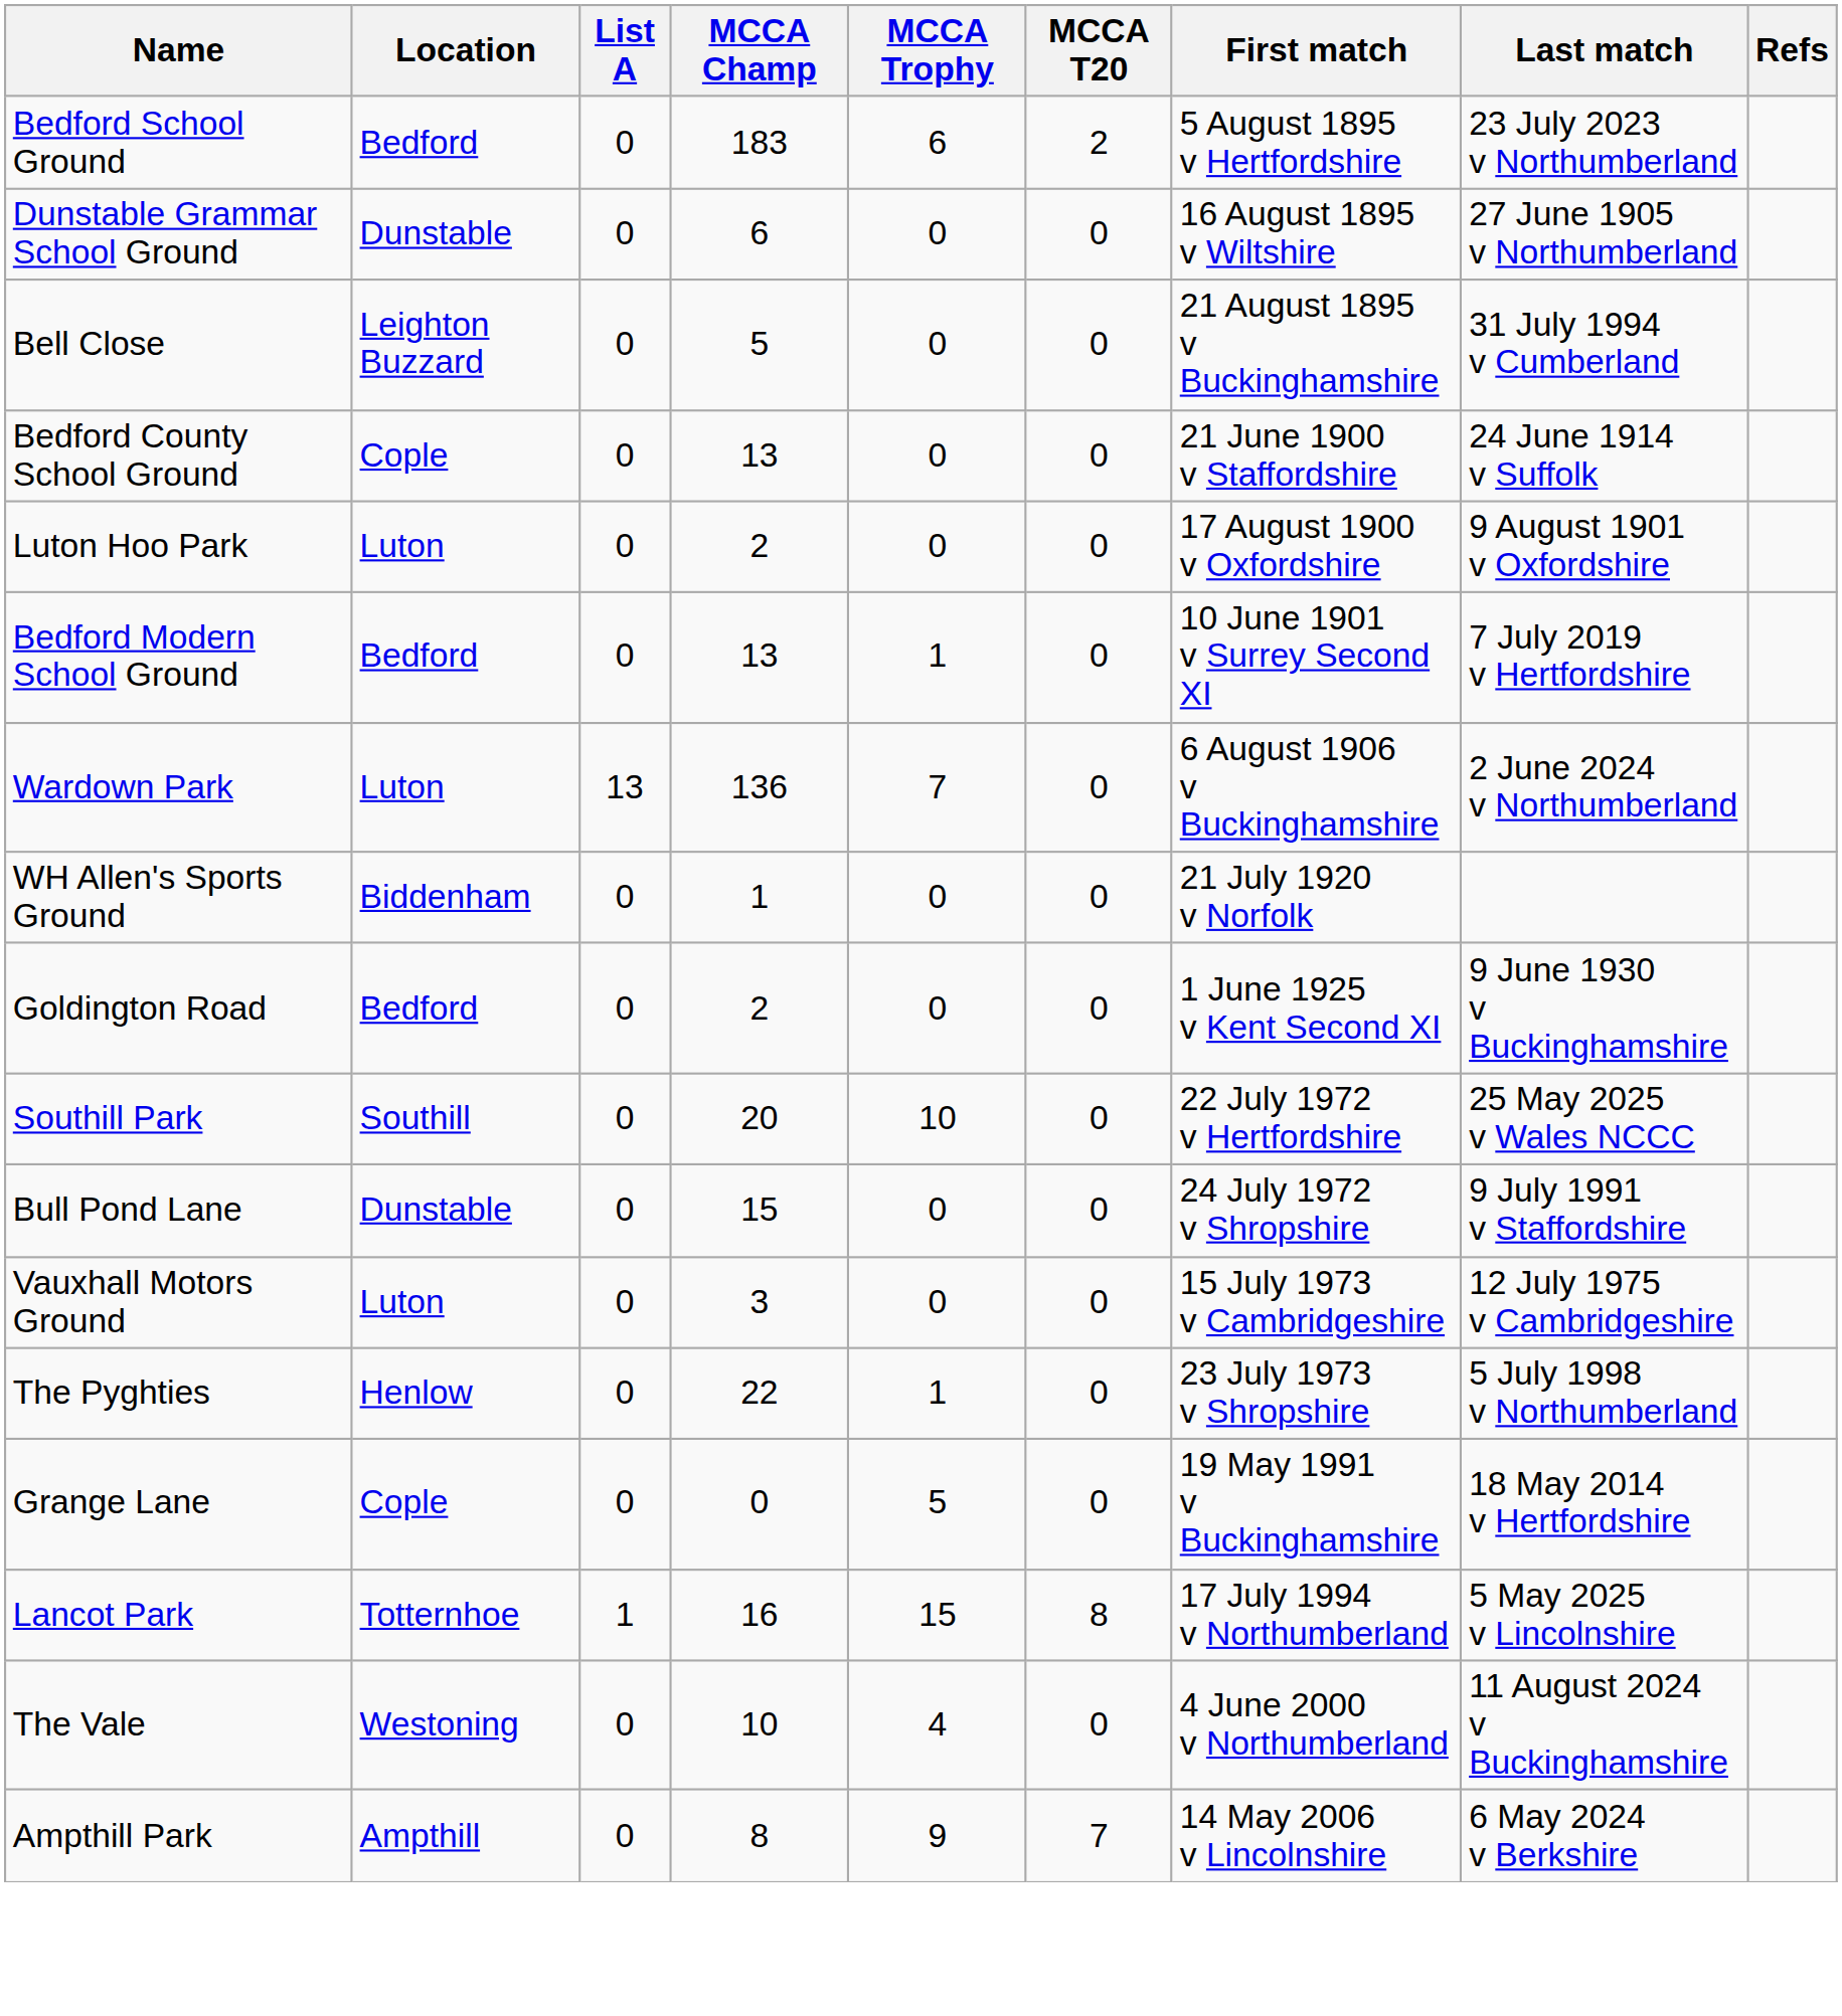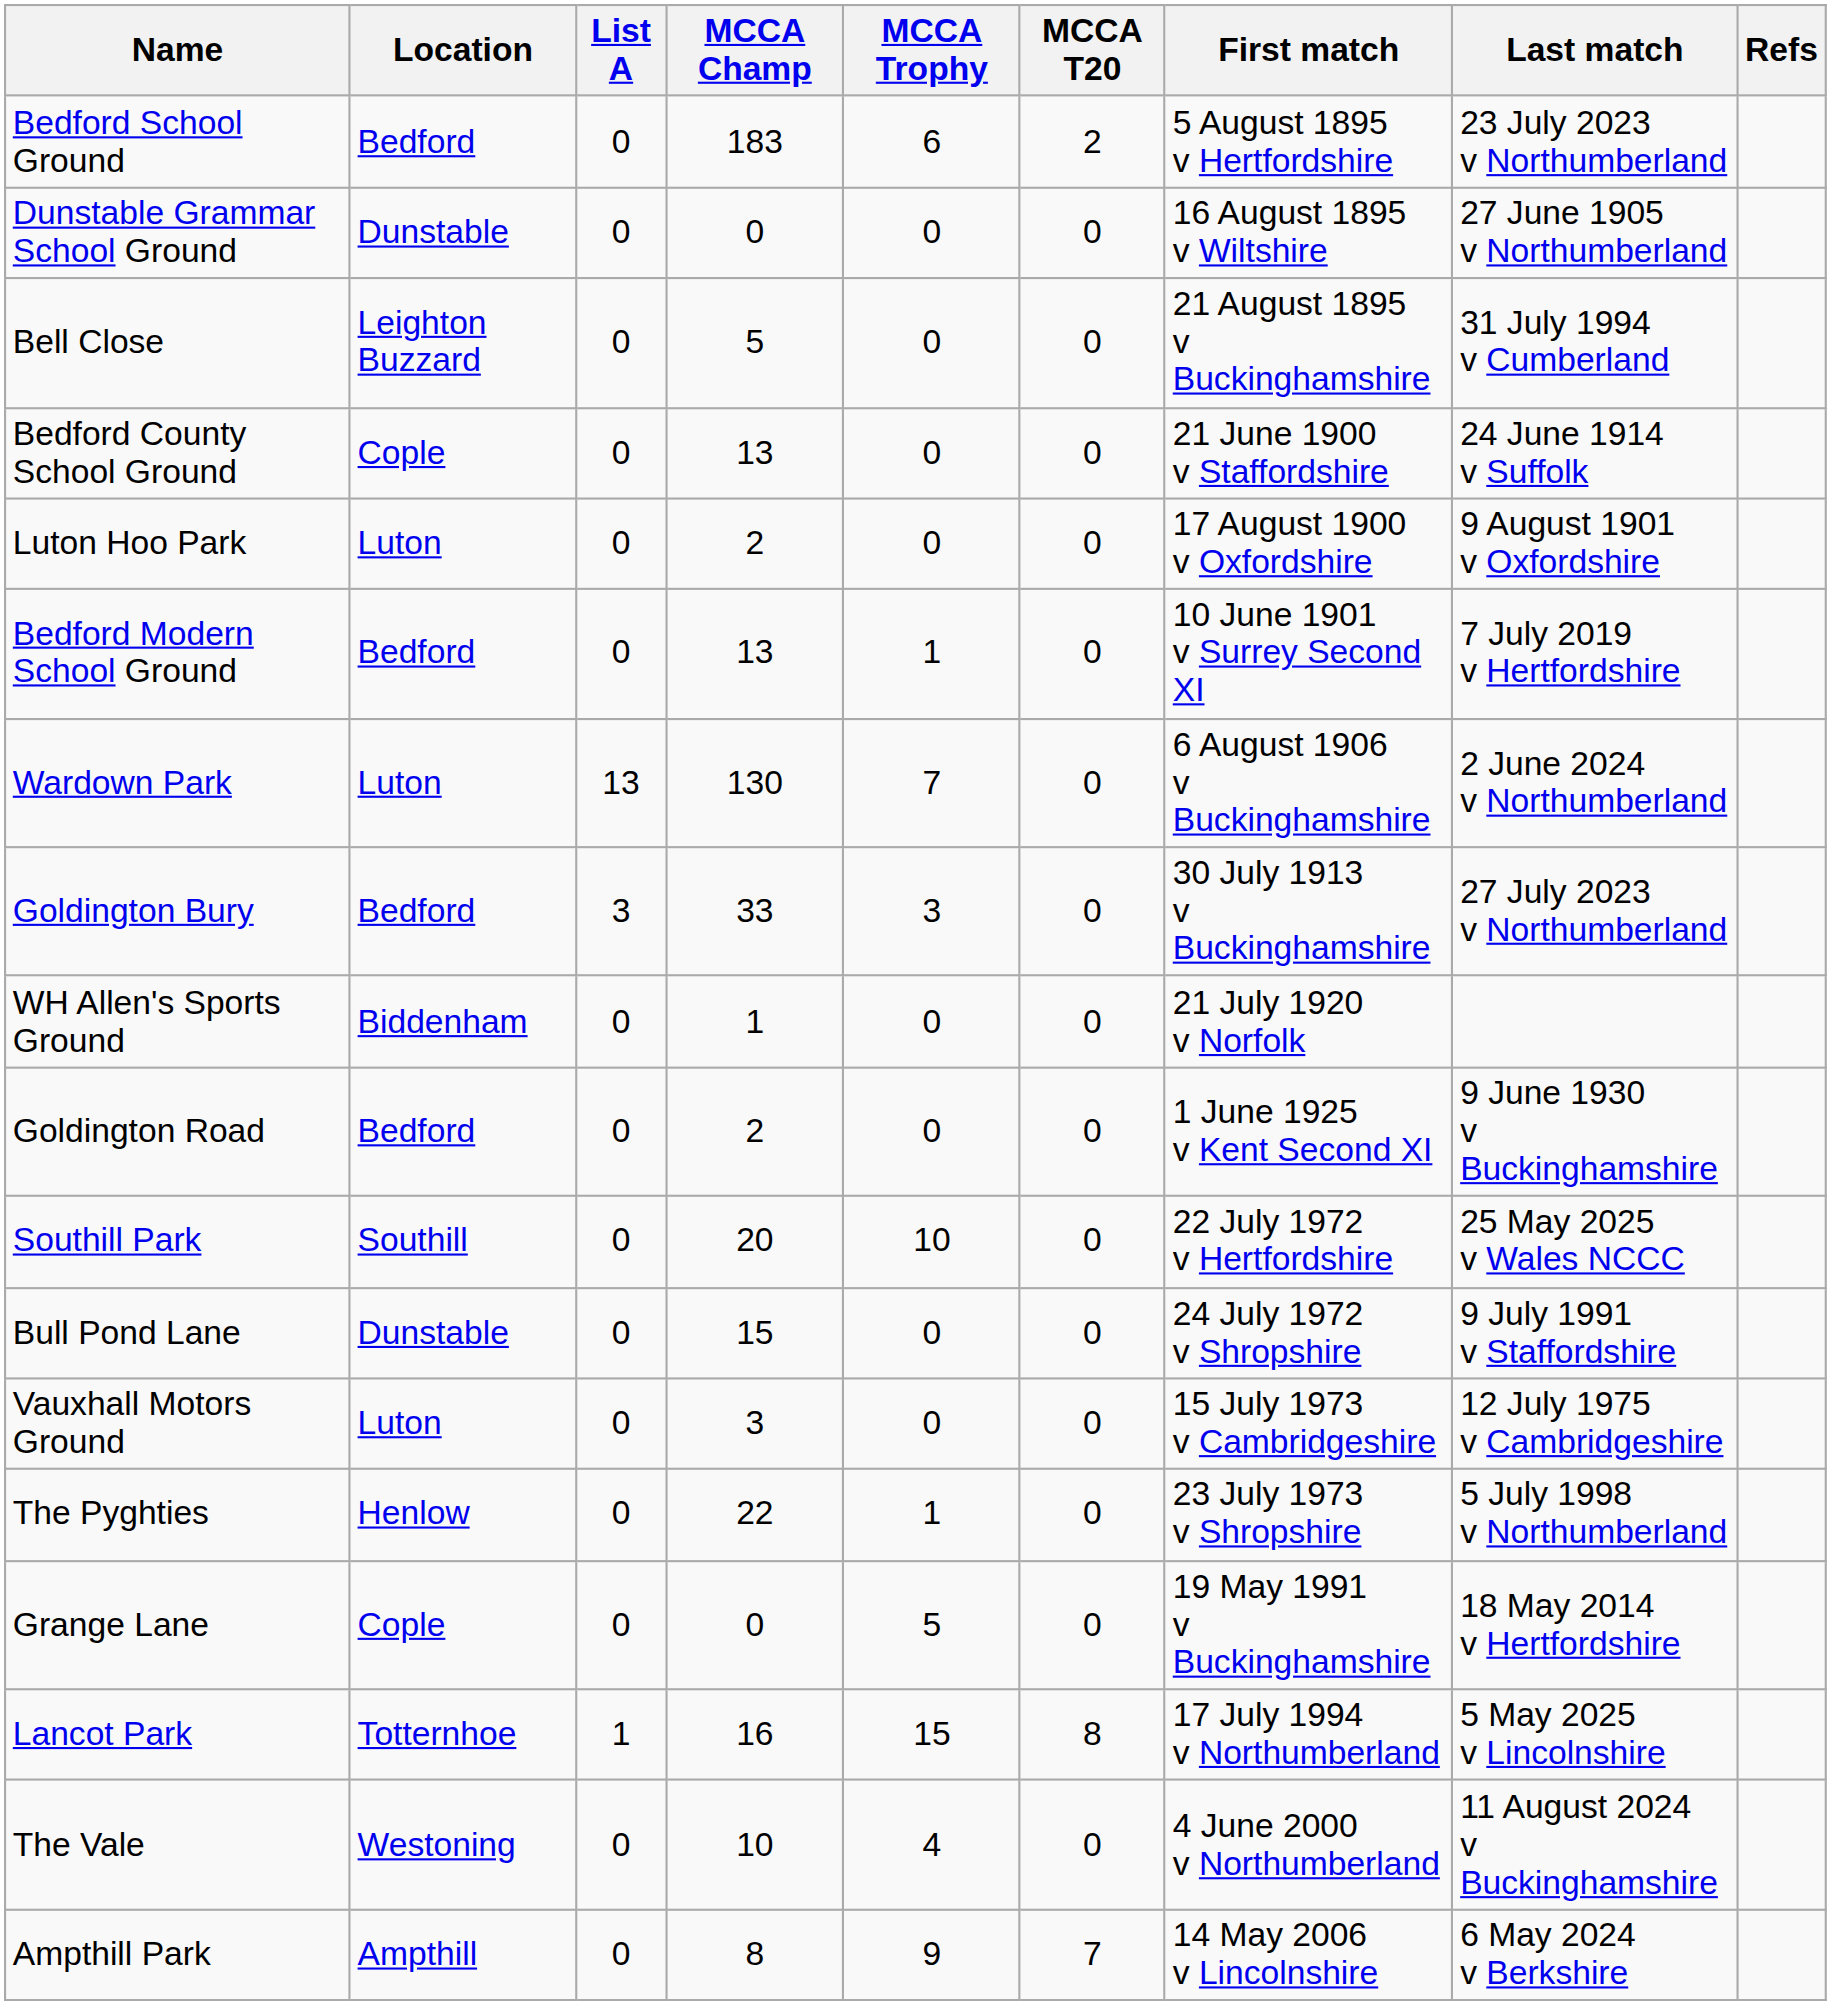 <table class="wikitable sortable">
 <tr>
 <th>Name</th>
 <th>Location</th>
 <th><a href='#'>List A</a></th>
 <th><a href='#'>MCCA Champ</a></th>
 <th><a href='#'>MCCA Trophy</a></th>
 <th>MCCA T20</th>
 <th class="unsortable">First match</th>
 <th class="unsortable">Last match</th>
 <th class="unsortable">Refs</th>
 </tr>
 <tr>
 <td><a href='#'>Bedford School</a> Ground</td>
 <td><a href='#'>Bedford</a></td>
 <td align="center">0</td>
 <td align="center">183</td>
 <td align="center">6</td>
 <td align="center">2</td>
 <td>5 August 1895<br>v <a href='#'>Hertfordshire</a></td>
 <td>23 July 2023<br>v <a href='#'>Northumberland</a></td>
 <td></td>
 </tr>
 <tr>
 <td><a href='#'>Dunstable Grammar School</a> Ground</td>
 <td><a href='#'>Dunstable</a></td>
 <td align="center">0</td>
-<td align="center">6</td>
+<td align="center">0</td>
 <td align="center">0</td>
 <td align="center">0</td>
 <td>16 August 1895<br>v <a href='#'>Wiltshire</a></td>
 <td>27 June 1905<br>v <a href='#'>Northumberland</a></td>
 <td></td>
 </tr>
 <tr>
 <td>Bell Close</td>
 <td><a href='#'>Leighton Buzzard</a></td>
 <td align="center">0</td>
 <td align="center">5</td>
 <td align="center">0</td>
 <td align="center">0</td>
 <td>21 August 1895<br>v <a href='#'>Buckinghamshire</a></td>
 <td>31 July 1994<br>v <a href='#'>Cumberland</a></td>
 <td></td>
 </tr>
 <tr>
 <td>Bedford County School Ground</td>
 <td><a href='#'>Cople</a></td>
 <td align="center">0</td>
 <td align="center">13</td>
 <td align="center">0</td>
 <td align="center">0</td>
 <td>21 June 1900<br>v <a href='#'>Staffordshire</a></td>
 <td>24 June 1914<br>v <a href='#'>Suffolk</a></td>
 <td></td>
 </tr>
 <tr>
 <td>Luton Hoo Park</td>
 <td><a href='#'>Luton</a></td>
 <td align="center">0</td>
 <td align="center">2</td>
 <td align="center">0</td>
 <td align="center">0</td>
 <td>17 August 1900<br>v <a href='#'>Oxfordshire</a></td>
 <td>9 August 1901<br>v <a href='#'>Oxfordshire</a></td>
 <td></td>
 </tr>
 <tr>
 <td><a href='#'>Bedford Modern School</a> Ground</td>
 <td><a href='#'>Bedford</a></td>
 <td align="center">0</td>
 <td align="center">13</td>
 <td align="center">1</td>
 <td align="center">0</td>
 <td>10 June 1901<br>v <a href='#'>Surrey Second XI</a></td>
 <td>7 July 2019<br>v <a href='#'>Hertfordshire</a></td>
 <td></td>
 </tr>
 <tr>
 <td><a href='#'>Wardown Park</a></td>
 <td><a href='#'>Luton</a></td>
 <td align="center">13</td>
-<td align="center">136</td>
+<td align="center">130</td>
 <td align="center">7</td>
 <td align="center">0</td>
 <td>6 August 1906<br>v <a href='#'>Buckinghamshire</a></td>
 <td>2 June 2024<br>v <a href='#'>Northumberland</a></td>
+<td></td>
+</tr>
+<tr>
+<td><a href='#'>Goldington Bury</a></td>
+<td><a href='#'>Bedford</a></td>
+<td align="center">3</td>
+<td align="center">33</td>
+<td align="center">3</td>
+<td align="center">0</td>
+<td>30 July 1913<br>v <a href='#'>Buckinghamshire</a></td>
+<td>27 July 2023<br>v <a href='#'>Northumberland</a></td>
 <td></td>
 </tr>
 <tr>
 <td>WH Allen's Sports Ground</td>
 <td><a href='#'>Biddenham</a></td>
 <td align="center">0</td>
 <td align="center">1</td>
 <td align="center">0</td>
 <td align="center">0</td>
 <td>21 July 1920<br>v <a href='#'>Norfolk</a></td>
 <td> </td>
 <td></td>
 </tr>
 <tr>
 <td>Goldington Road</td>
 <td><a href='#'>Bedford</a></td>
 <td align="center">0</td>
 <td align="center">2</td>
 <td align="center">0</td>
 <td align="center">0</td>
 <td>1 June 1925<br>v <a href='#'>Kent Second XI</a></td>
 <td>9 June 1930<br>v <a href='#'>Buckinghamshire</a></td>
 <td></td>
 </tr>
 <tr>
 <td><a href='#'>Southill Park</a></td>
 <td><a href='#'>Southill</a></td>
 <td align="center">0</td>
 <td align="center">20</td>
 <td align="center">10</td>
 <td align="center">0</td>
 <td>22 July 1972<br>v <a href='#'>Hertfordshire</a></td>
 <td>25 May 2025<br>v <a href='#'>Wales NCCC</a></td>
 <td></td>
 </tr>
 <tr>
 <td>Bull Pond Lane</td>
 <td><a href='#'>Dunstable</a></td>
 <td align="center">0</td>
 <td align="center">15</td>
 <td align="center">0</td>
 <td align="center">0</td>
 <td>24 July 1972<br>v <a href='#'>Shropshire</a></td>
 <td>9 July 1991<br>v <a href='#'>Staffordshire</a></td>
 <td></td>
 </tr>
 <tr>
 <td>Vauxhall Motors Ground</td>
 <td><a href='#'>Luton</a></td>
 <td align="center">0</td>
 <td align="center">3</td>
 <td align="center">0</td>
 <td align="center">0</td>
 <td>15 July 1973<br>v <a href='#'>Cambridgeshire</a></td>
 <td>12 July 1975<br>v <a href='#'>Cambridgeshire</a></td>
 <td></td>
 </tr>
 <tr>
 <td>The Pyghties</td>
 <td><a href='#'>Henlow</a></td>
 <td align="center">0</td>
 <td align="center">22</td>
 <td align="center">1</td>
 <td align="center">0</td>
 <td>23 July 1973<br>v <a href='#'>Shropshire</a></td>
 <td>5 July 1998<br>v <a href='#'>Northumberland</a></td>
 <td></td>
 </tr>
 <tr>
 <td>Grange Lane</td>
 <td><a href='#'>Cople</a></td>
 <td align="center">0</td>
 <td align="center">0</td>
 <td align="center">5</td>
 <td align="center">0</td>
 <td>19 May 1991<br>v <a href='#'>Buckinghamshire</a></td>
 <td>18 May 2014<br>v <a href='#'>Hertfordshire</a></td>
 <td></td>
 </tr>
 <tr>
 <td><a href='#'>Lancot Park</a></td>
 <td><a href='#'>Totternhoe</a></td>
 <td align="center">1</td>
 <td align="center">16</td>
 <td align="center">15</td>
 <td align="center">8</td>
 <td>17 July 1994<br>v <a href='#'>Northumberland</a></td>
 <td>5 May 2025<br>v <a href='#'>Lincolnshire</a></td>
 <td></td>
 </tr>
 <tr>
 <td>The Vale</td>
 <td><a href='#'>Westoning</a></td>
 <td align="center">0</td>
 <td align="center">10</td>
 <td align="center">4</td>
 <td align="center">0</td>
 <td>4 June 2000<br>v <a href='#'>Northumberland</a></td>
 <td>11 August 2024<br>v <a href='#'>Buckinghamshire</a></td>
 <td></td>
 </tr>
 <tr>
 <td>Ampthill Park</td>
 <td><a href='#'>Ampthill</a></td>
 <td align="center">0</td>
 <td align="center">8</td>
 <td align="center">9</td>
 <td align="center">7</td>
 <td>14 May 2006<br>v <a href='#'>Lincolnshire</a></td>
 <td>6 May 2024<br>v <a href='#'>Berkshire</a></td>
 <td></td>
 </tr>
 </table>
